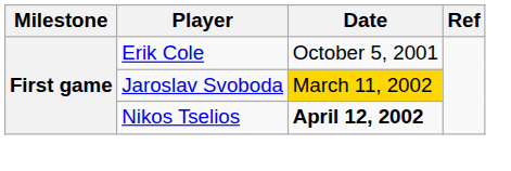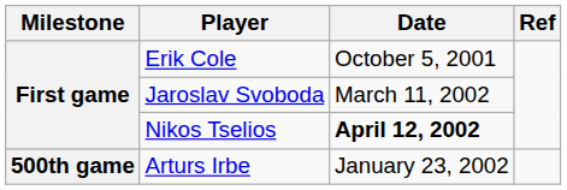 <table class="wikitable">
 <tr>
 <th scope="col">Milestone</th>
 <th scope="col">Player</th>
 <th scope="col">Date</th>
 <th scope="col">Ref</th>
 </tr>
 <tr>
 <th rowspan=3>First game</th>
 <td><a href='#'>Erik Cole</a></td>
 <td>October 5, 2001</td>
 <td rowspan=3></td>
 </tr>
 <tr>
 <td><a href='#'>Jaroslav Svoboda</a></td>
-<td style="background: gold;">March 11, 2002</td>
+<td>March 11, 2002</td>
 </tr>
 <tr>
 <td><a href='#'>Nikos Tselios</a></td>
 <td><strong>April 12, 2002</strong></td>
 </tr>
+<tr>
+<th>500th game</th>
+<td><a href='#'>Arturs Irbe</a></td>
+<td>January 23, 2002</td>
+<td></td>
+</tr>
 </table>
